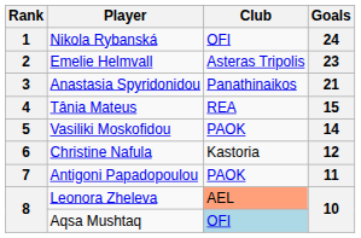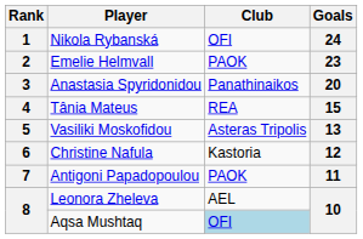 <table class="wikitable" style="text-align: left;">
 <tr>
 <th>Rank</th>
 <th>Player</th>
 <th>Club</th>
 <th>Goals</th>
 </tr>
 <tr>
 <th>1</th>
 <td> <a href='#'>Nikola Rybanská</a></td>
 <td><a href='#'>OFI</a></td>
 <th>24</th>
 </tr>
 <tr>
 <th>2</th>
 <td> <a href='#'>Emelie Helmvall</a></td>
-<td><a href='#'>Asteras Tripolis</a></td>
+<td><a href='#'>PAOK</a></td>
 <th>23</th>
 </tr>
 <tr>
 <th>3</th>
 <td> <a href='#'>Anastasia Spyridonidou</a></td>
 <td><a href='#'>Panathinaikos</a></td>
-<th>21</th>
+<th>20</th>
 </tr>
 <tr>
 <th>4</th>
 <td> <a href='#'>Tânia Mateus</a></td>
 <td><a href='#'>REA</a></td>
 <th>15</th>
 </tr>
 <tr>
 <th>5</th>
 <td> <a href='#'>Vasiliki Moskofidou</a></td>
-<td><a href='#'>PAOK</a></td>
-<th>14</th>
+<td><a href='#'>Asteras Tripolis</a></td>
+<th>13</th>
 </tr>
 <tr>
 <th>6</th>
 <td> <a href='#'>Christine Nafula</a></td>
 <td>Kastoria</td>
 <th>12</th>
 </tr>
 <tr>
 <th>7</th>
 <td> <a href='#'>Antigoni Papadopoulou</a></td>
 <td><a href='#'>PAOK</a></td>
 <th>11</th>
 </tr>
 <tr>
 <th rowspan="2">8</th>
 <td> <a href='#'>Leonora Zheleva</a></td>
-<td style="background: lightsalmon;">AEL</td>
+<td>AEL</td>
 <th rowspan="2">10</th>
 </tr>
 <tr>
 <td> Aqsa Mushtaq</td>
 <td style="background: lightblue;"><a href='#'>OFI</a></td>
 </tr>
 </table>
